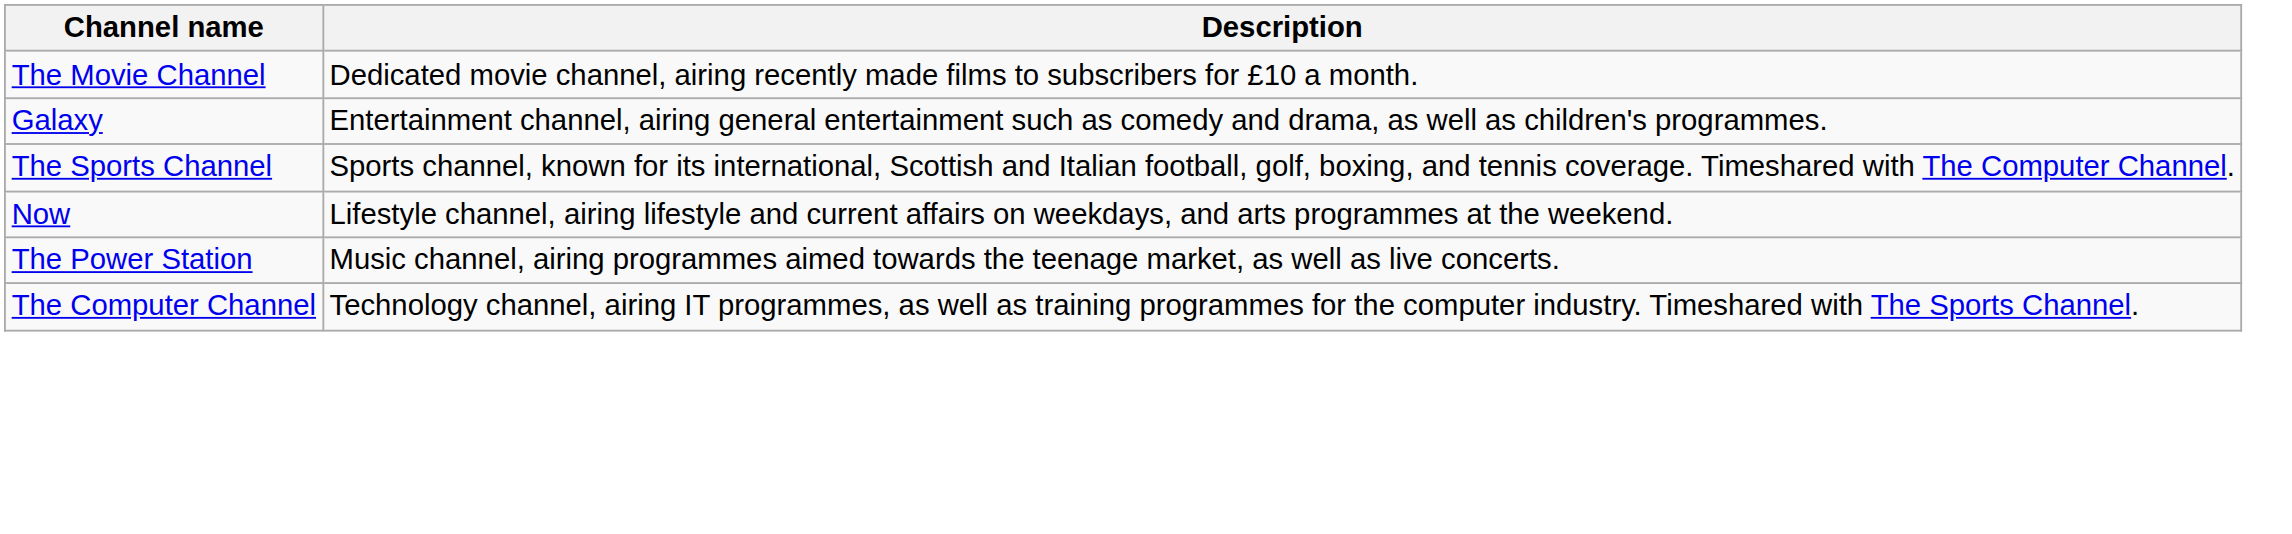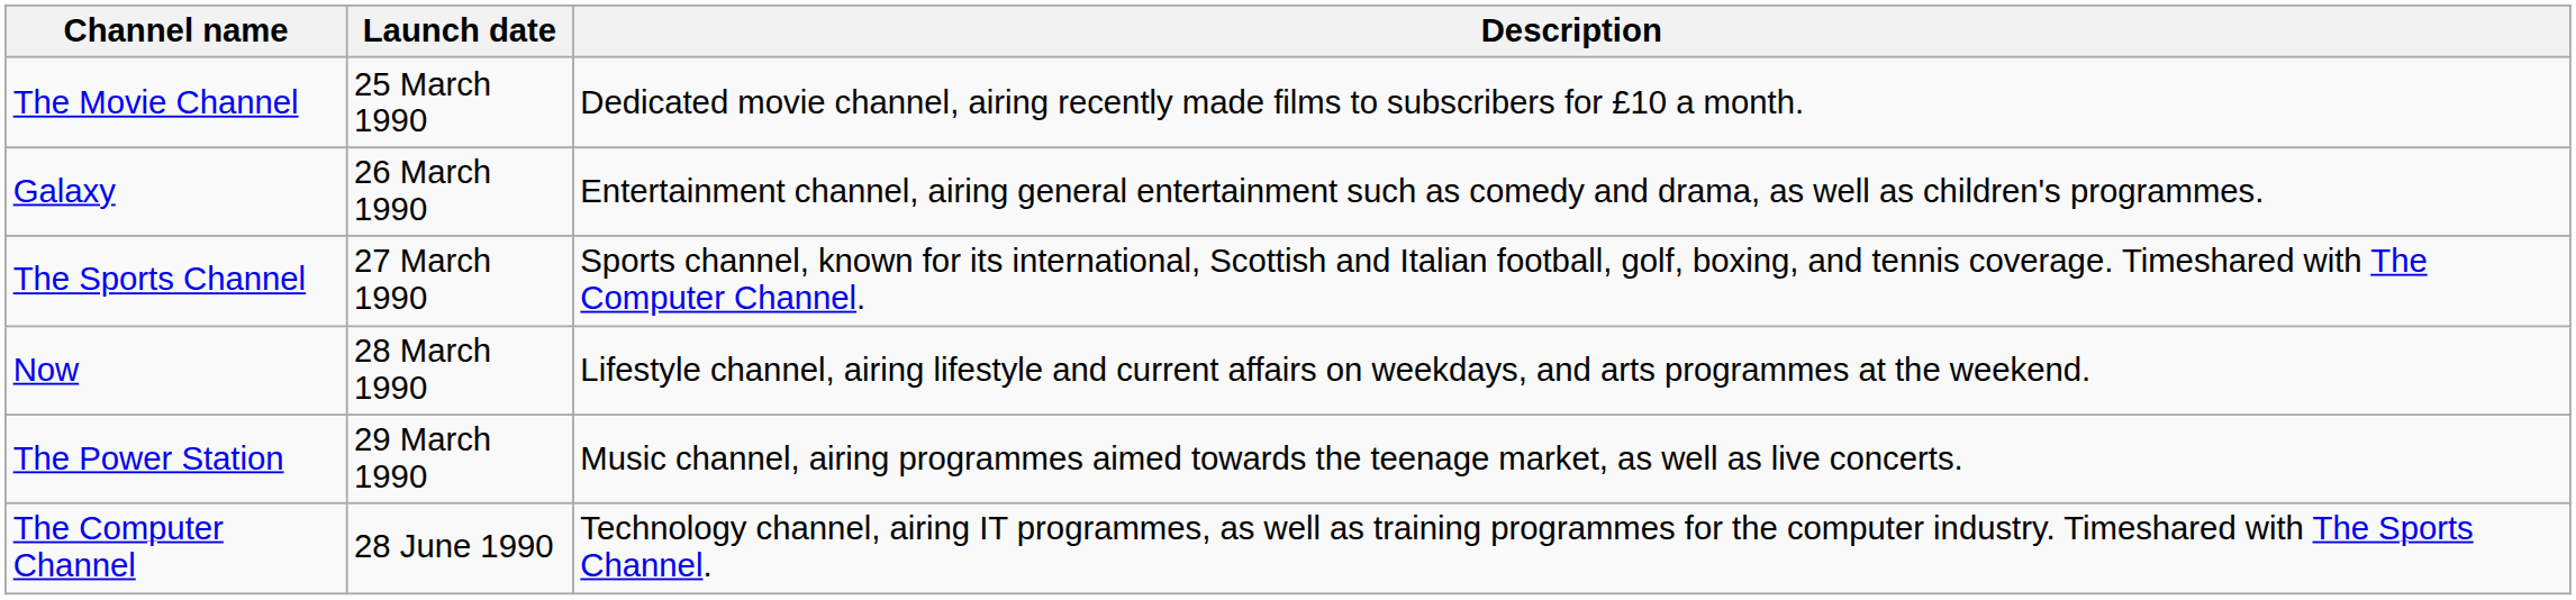 <table class="wikitable">
 <tr>
 <th>Channel name</th>
+<th>Launch date</th>
 <th>Description</th>
 </tr>
 <tr>
 <td><a href='#'>The Movie Channel</a></td>
+<td>25 March 1990</td>
 <td>Dedicated movie channel, airing recently made films to subscribers for £10 a month.</td>
 </tr>
 <tr>
 <td><a href='#'>Galaxy</a></td>
+<td>26 March 1990</td>
 <td>Entertainment channel, airing general entertainment such as comedy and drama, as well as children's programmes.</td>
 </tr>
 <tr>
 <td><a href='#'>The Sports Channel</a></td>
+<td>27 March 1990</td>
 <td>Sports channel, known for its international, Scottish and Italian football, golf, boxing, and tennis coverage. Timeshared with <a href='#'>The Computer Channel</a>.</td>
 </tr>
 <tr>
 <td><a href='#'>Now</a></td>
+<td>28 March 1990</td>
 <td>Lifestyle channel, airing lifestyle and current affairs on weekdays, and arts programmes at the weekend.</td>
 </tr>
 <tr>
 <td><a href='#'>The Power Station</a></td>
+<td>29 March 1990</td>
 <td>Music channel, airing programmes aimed towards the teenage market, as well as live concerts.</td>
 </tr>
 <tr>
 <td><a href='#'>The Computer Channel</a></td>
+<td>28 June 1990<br></td>
 <td>Technology channel, airing IT programmes, as well as training programmes for the computer industry. Timeshared with <a href='#'>The Sports Channel</a>.</td>
 </tr>
 </table>
